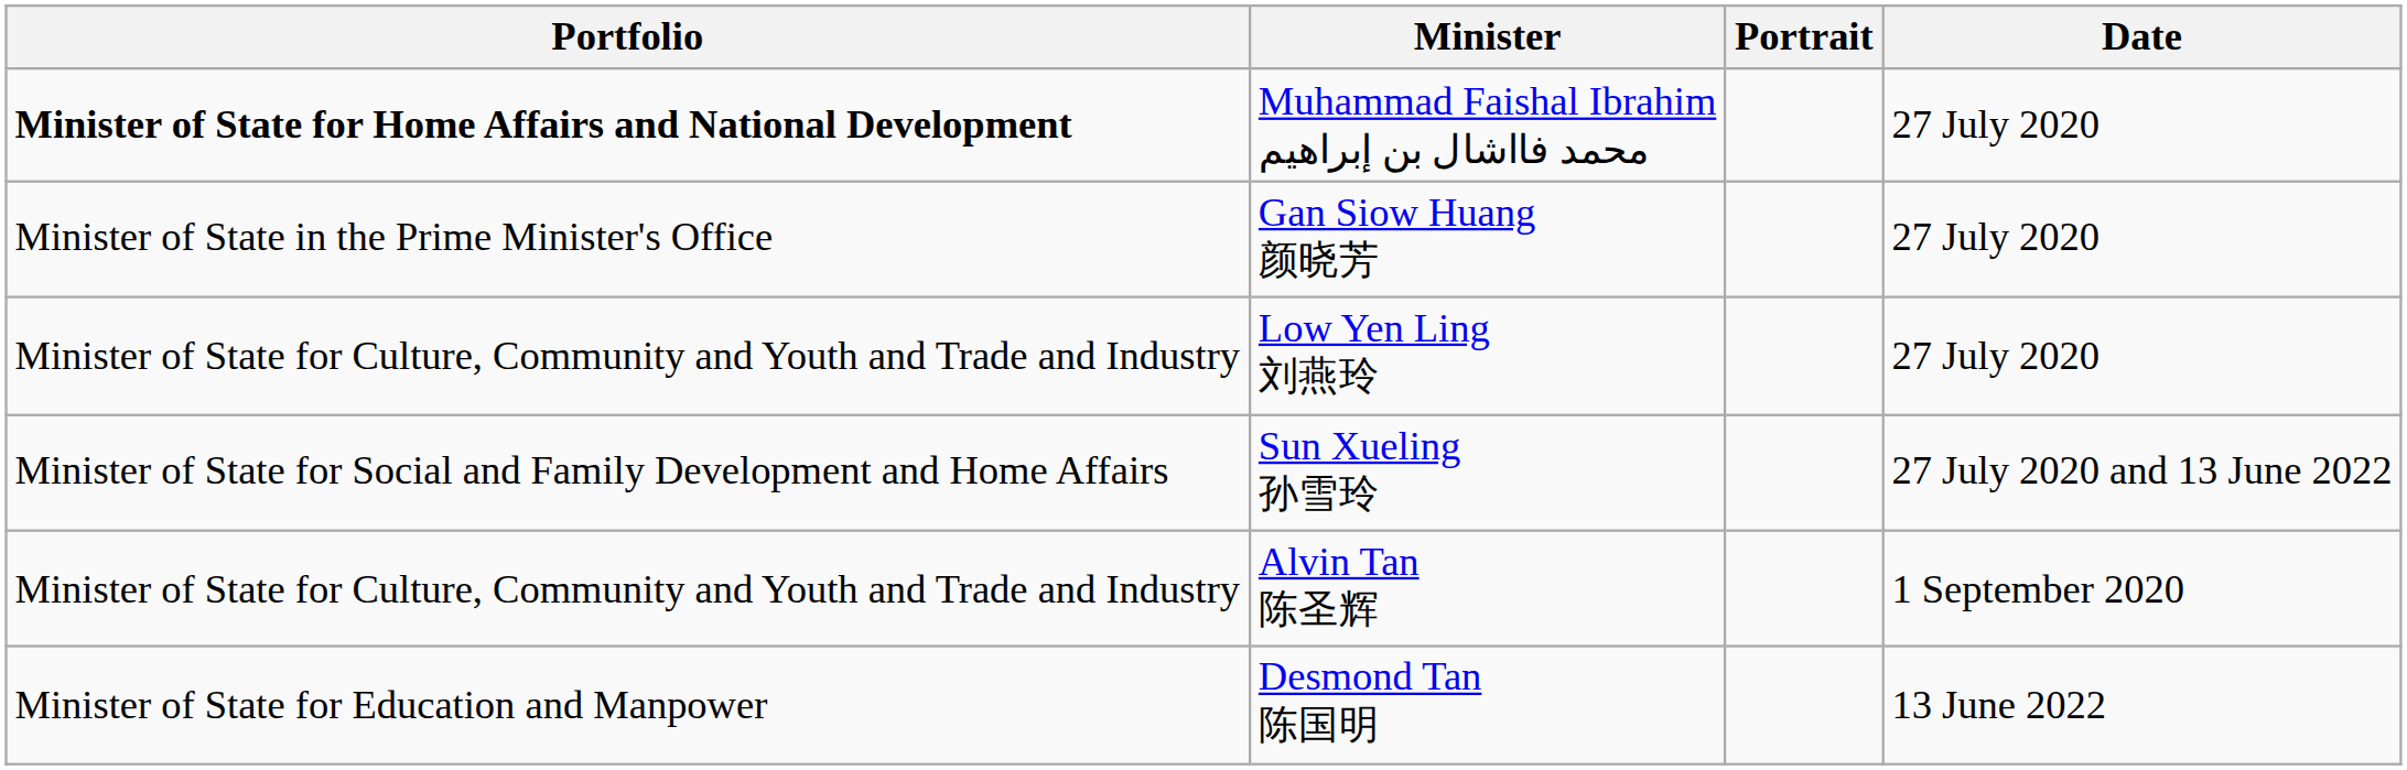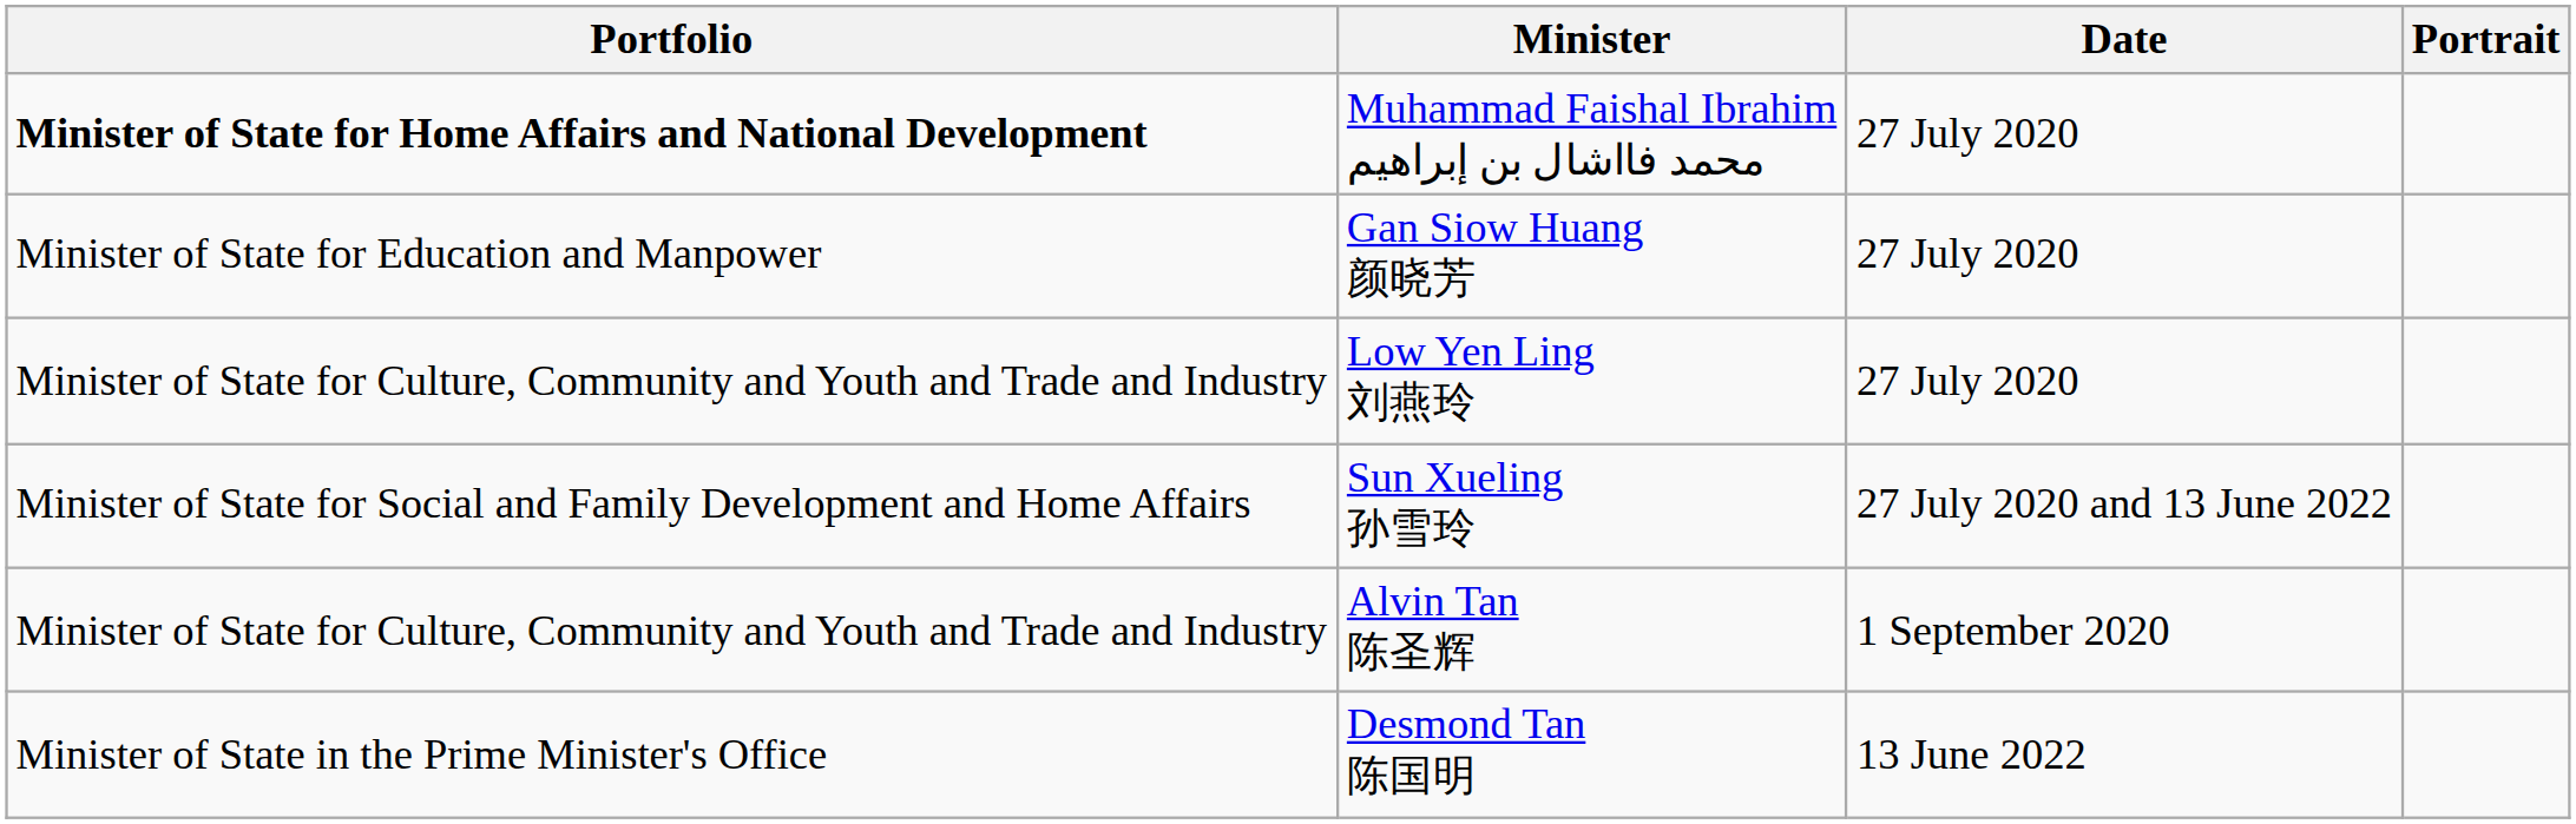 <table class="wikitable" style="margin: 1em auto 1em auto">
 <tr>
 <th>Portfolio</th>
 <th>Minister</th>
+<th>Date</th>
 <th>Portrait</th>
-<th>Date</th>
 </tr>
 <tr>
 <td><strong>Minister of State for Home Affairs and National Development</strong></td>
 <td><a href='#'>Muhammad Faishal Ibrahim</a> <br> محمد فااشال بن إبراهيم</td>
+<td>27 July 2020</td>
 <td></td>
-<td>27 July 2020</td>
 </tr>
 <tr>
-<td>Minister of State in the Prime Minister's Office</td>
+<td>Minister of State for Education and Manpower</td>
 <td><a href='#'>Gan Siow Huang</a> <br> 颜晓芳</td>
+<td>27 July 2020</td>
 <td></td>
-<td>27 July 2020</td>
 </tr>
 <tr>
 <td>Minister of State for Culture, Community and Youth and Trade and Industry</td>
 <td><a href='#'>Low Yen Ling</a> <br> 刘燕玲</td>
+<td>27 July 2020</td>
 <td></td>
-<td>27 July 2020</td>
 </tr>
 <tr>
 <td>Minister of State for Social and Family Development and Home Affairs</td>
 <td><a href='#'>Sun Xueling</a> <br> 孙雪玲</td>
+<td>27 July 2020 and 13 June 2022</td>
 <td></td>
-<td>27 July 2020 and 13 June 2022</td>
 </tr>
 <tr>
 <td>Minister of State for Culture, Community and Youth and Trade and Industry</td>
 <td><a href='#'>Alvin Tan</a> <br> 陈圣辉</td>
+<td>1 September 2020</td>
 <td></td>
-<td>1 September 2020</td>
 </tr>
 <tr>
-<td>Minister of State for Education and Manpower</td>
+<td>Minister of State in the Prime Minister's Office</td>
 <td><a href='#'>Desmond Tan</a> <br> 陈国明</td>
+<td>13 June 2022</td>
 <td></td>
-<td>13 June 2022</td>
 </tr>
 </table>
